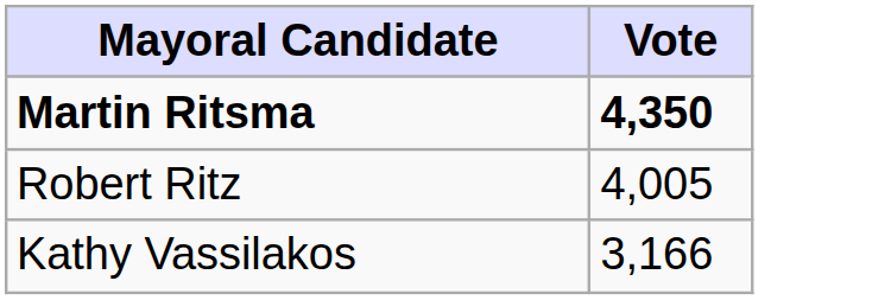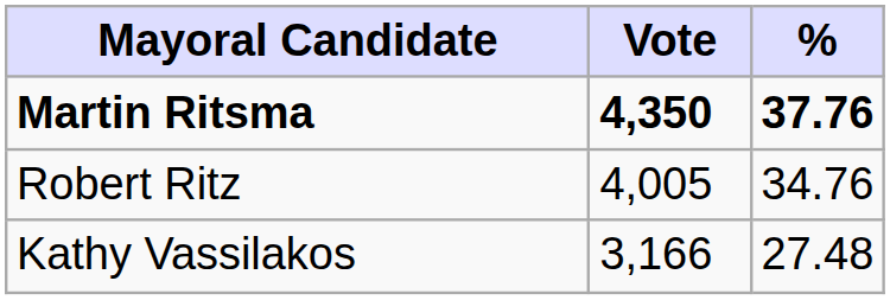 <table class="wikitable">
 <tr>
 <th style="background:#ddf; width:200px;">Mayoral Candidate</th>
 <th style="background:#ddf; width:50px;">Vote</th>
+<th style="background:#ddf; width:30px;">%</th>
 </tr>
 <tr>
 <td><strong>Martin Ritsma</strong></td>
 <td><strong>4,350</strong></td>
+<td><strong>37.76</strong></td>
 </tr>
 <tr>
 <td>Robert Ritz</td>
 <td>4,005</td>
+<td>34.76</td>
 </tr>
 <tr>
 <td>Kathy Vassilakos</td>
 <td>3,166</td>
+<td>27.48</td>
 </tr>
 </table>
